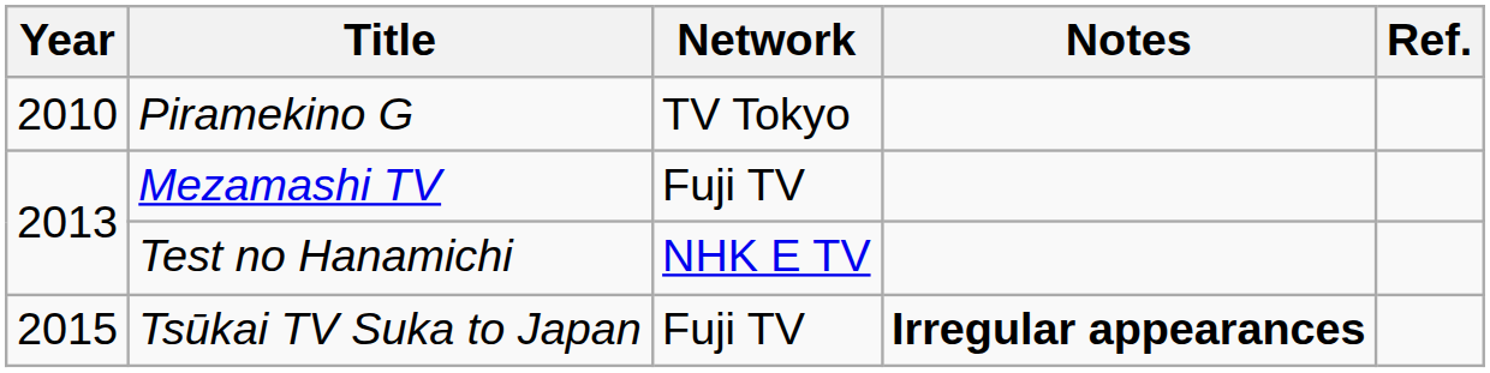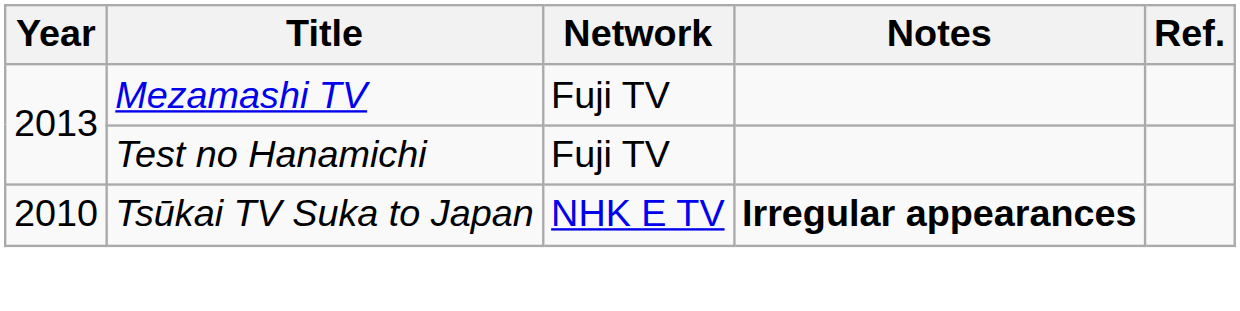 <table class="wikitable">
 <tr>
 <th>Year</th>
 <th>Title</th>
 <th>Network</th>
 <th>Notes</th>
 <th>Ref.</th>
-</tr>
-<tr>
-<td>2010</td>
-<td><em>Piramekino G</em></td>
-<td>TV Tokyo</td>
-<td></td>
-<td></td>
 </tr>
 <tr>
 <td rowspan="2">2013</td>
 <td><em><a href='#'>Mezamashi TV</a></em></td>
 <td>Fuji TV</td>
 <td></td>
 <td></td>
 </tr>
 <tr>
 <td><em>Test no Hanamichi</em></td>
-<td><a href='#'>NHK E TV</a></td>
+<td>Fuji TV</td>
 <td></td>
 <td></td>
 </tr>
 <tr>
-<td>2015</td>
+<td>2010</td>
 <td><em>Tsūkai TV Suka to Japan</em></td>
-<td>Fuji TV</td>
+<td><a href='#'>NHK E TV</a></td>
 <td><strong>Irregular appearances</strong></td>
 <td></td>
 </tr>
 </table>
